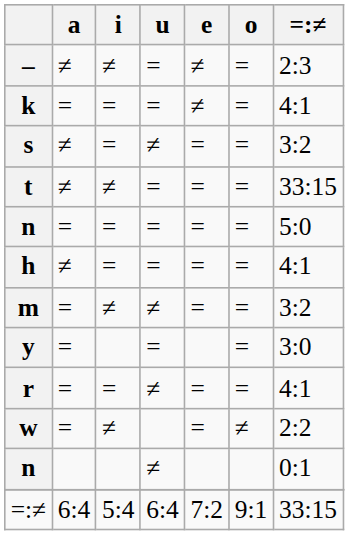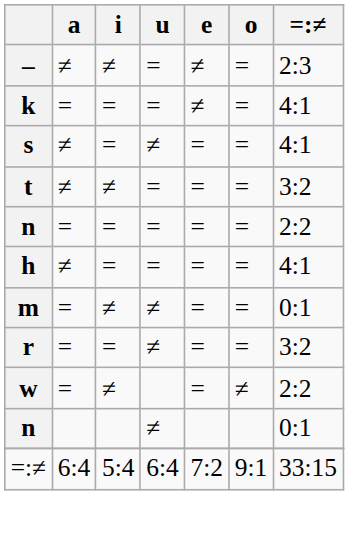 <table class="wikitable">
 <tr>
 <th></th>
 <th>a</th>
 <th>i</th>
 <th>u</th>
 <th>e</th>
 <th>o</th>
 <th>=:≠</th>
 </tr>
 <tr>
 <th>–</th>
 <td>≠</td>
 <td>≠</td>
 <td>=</td>
 <td>≠</td>
 <td>=</td>
 <td>2:3</td>
 </tr>
 <tr>
 <th>k</th>
 <td>=</td>
 <td>=</td>
 <td>=</td>
 <td>≠</td>
 <td>=</td>
 <td>4:1</td>
 </tr>
 <tr>
 <th>s</th>
 <td>≠</td>
 <td>=</td>
 <td>≠</td>
 <td>=</td>
 <td>=</td>
-<td>3:2</td>
+<td>4:1</td>
 </tr>
 <tr>
 <th>t</th>
 <td>≠</td>
 <td>≠</td>
 <td>=</td>
 <td>=</td>
 <td>=</td>
-<td>33:15</td>
+<td>3:2</td>
 </tr>
 <tr>
 <th>n</th>
 <td>=</td>
 <td>=</td>
 <td>=</td>
 <td>=</td>
 <td>=</td>
-<td>5:0</td>
+<td>2:2</td>
 </tr>
 <tr>
 <th>h</th>
 <td>≠</td>
 <td>=</td>
 <td>=</td>
 <td>=</td>
 <td>=</td>
 <td>4:1</td>
 </tr>
 <tr>
 <th>m</th>
 <td>=</td>
 <td>≠</td>
 <td>≠</td>
 <td>=</td>
 <td>=</td>
-<td>3:2</td>
-</tr>
-<tr>
-<th>y</th>
-<td>=</td>
-<td></td>
-<td>=</td>
-<td></td>
-<td>=</td>
-<td>3:0</td>
+<td>0:1</td>
 </tr>
 <tr>
 <th>r</th>
 <td>=</td>
 <td>=</td>
 <td>≠</td>
 <td>=</td>
 <td>=</td>
-<td>4:1</td>
+<td>3:2</td>
 </tr>
 <tr>
 <th>w</th>
 <td>=</td>
 <td>≠</td>
 <td></td>
 <td>=</td>
 <td>≠</td>
 <td>2:2</td>
 </tr>
 <tr>
 <th>n</th>
 <td></td>
 <td></td>
 <td>≠</td>
 <td></td>
 <td></td>
 <td>0:1</td>
 </tr>
 <tr>
 </tr>
 <tr>
 <td>=:≠</td>
 <td>6:4</td>
 <td>5:4</td>
 <td>6:4</td>
 <td>7:2</td>
 <td>9:1</td>
 <td>33:15</td>
 </tr>
 </table>
